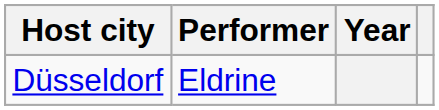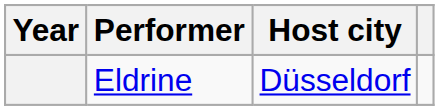 <table class="wikitable plainrowheaders" style="font-size: 95%">
 <tr>
+<th>Year</th>
+<th>Performer</th>
 <th>Host city</th>
-<th>Performer</th>
-<th>Year</th>
 <th></th>
 </tr>
 <tr>
+<th scope="row"></th>
+<td><a href='#'>Eldrine</a></td>
 <td> <a href='#'>Düsseldorf</a></td>
-<td><a href='#'>Eldrine</a></td>
-<th scope="row"></th>
 <td></td>
 </tr>
 </table>
